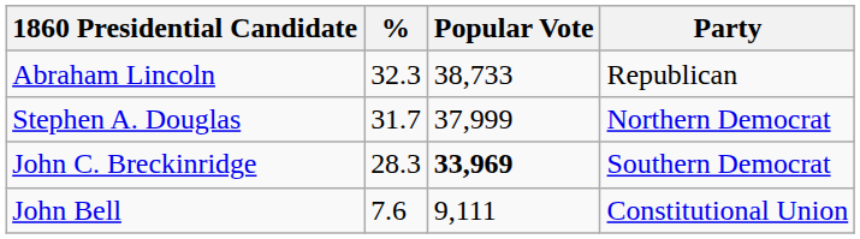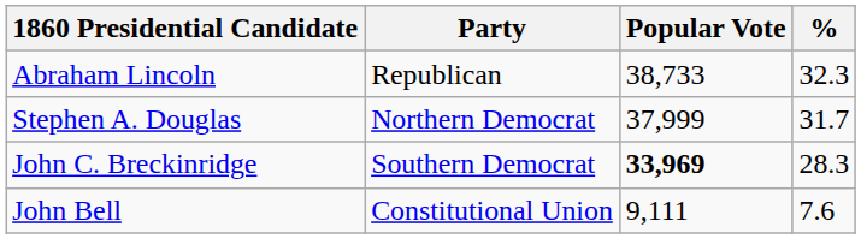 <table class="wikitable" style="margin:auto;">
 <tr>
 <th>1860 Presidential Candidate</th>
+<th>Party</th>
+<th>Popular Vote</th>
 <th>%</th>
-<th>Popular Vote</th>
-<th>Party</th>
 </tr>
 <tr>
 <td><a href='#'>Abraham Lincoln</a></td>
+<td>Republican</td>
+<td>38,733</td>
 <td>32.3</td>
-<td>38,733</td>
-<td>Republican</td>
 </tr>
 <tr>
 <td><a href='#'>Stephen A. Douglas</a></td>
+<td><a href='#'>Northern Democrat</a></td>
+<td>37,999</td>
 <td>31.7</td>
-<td>37,999</td>
-<td><a href='#'>Northern Democrat</a></td>
 </tr>
 <tr>
 <td><a href='#'>John C. Breckinridge</a></td>
+<td><a href='#'>Southern Democrat</a></td>
+<td><strong>33,969</strong></td>
 <td>28.3</td>
-<td><strong>33,969</strong></td>
-<td><a href='#'>Southern Democrat</a></td>
 </tr>
 <tr>
 <td><a href='#'>John Bell</a></td>
+<td><a href='#'>Constitutional Union</a></td>
+<td>9,111</td>
 <td>7.6</td>
-<td>9,111</td>
-<td><a href='#'>Constitutional Union</a></td>
 </tr>
 </table>
